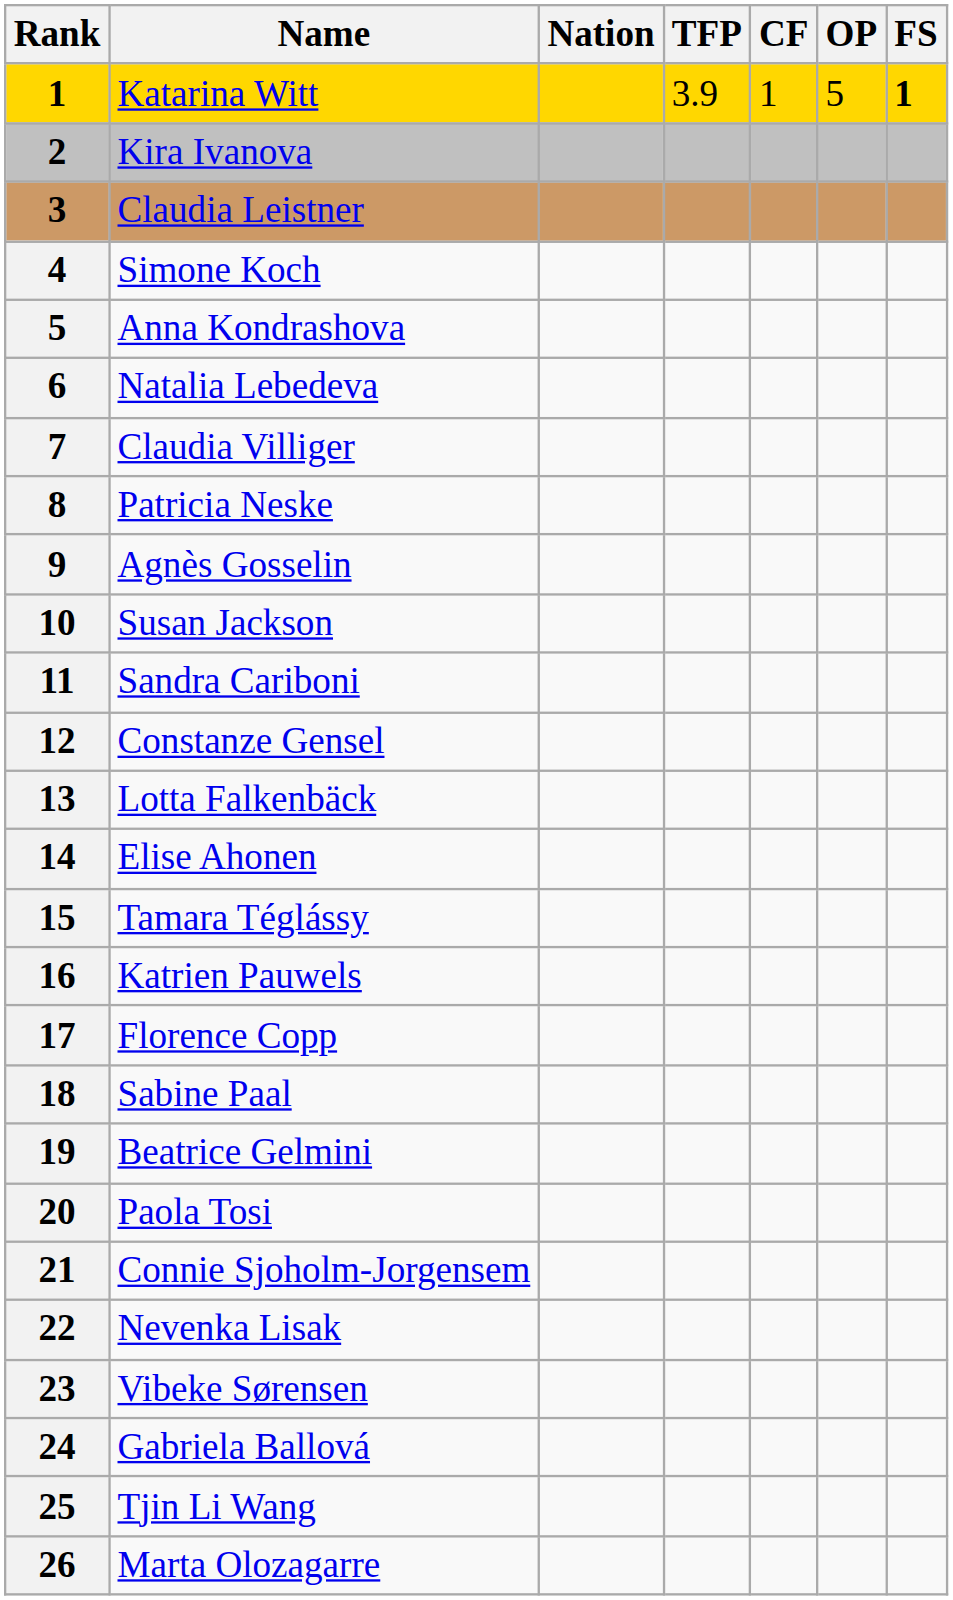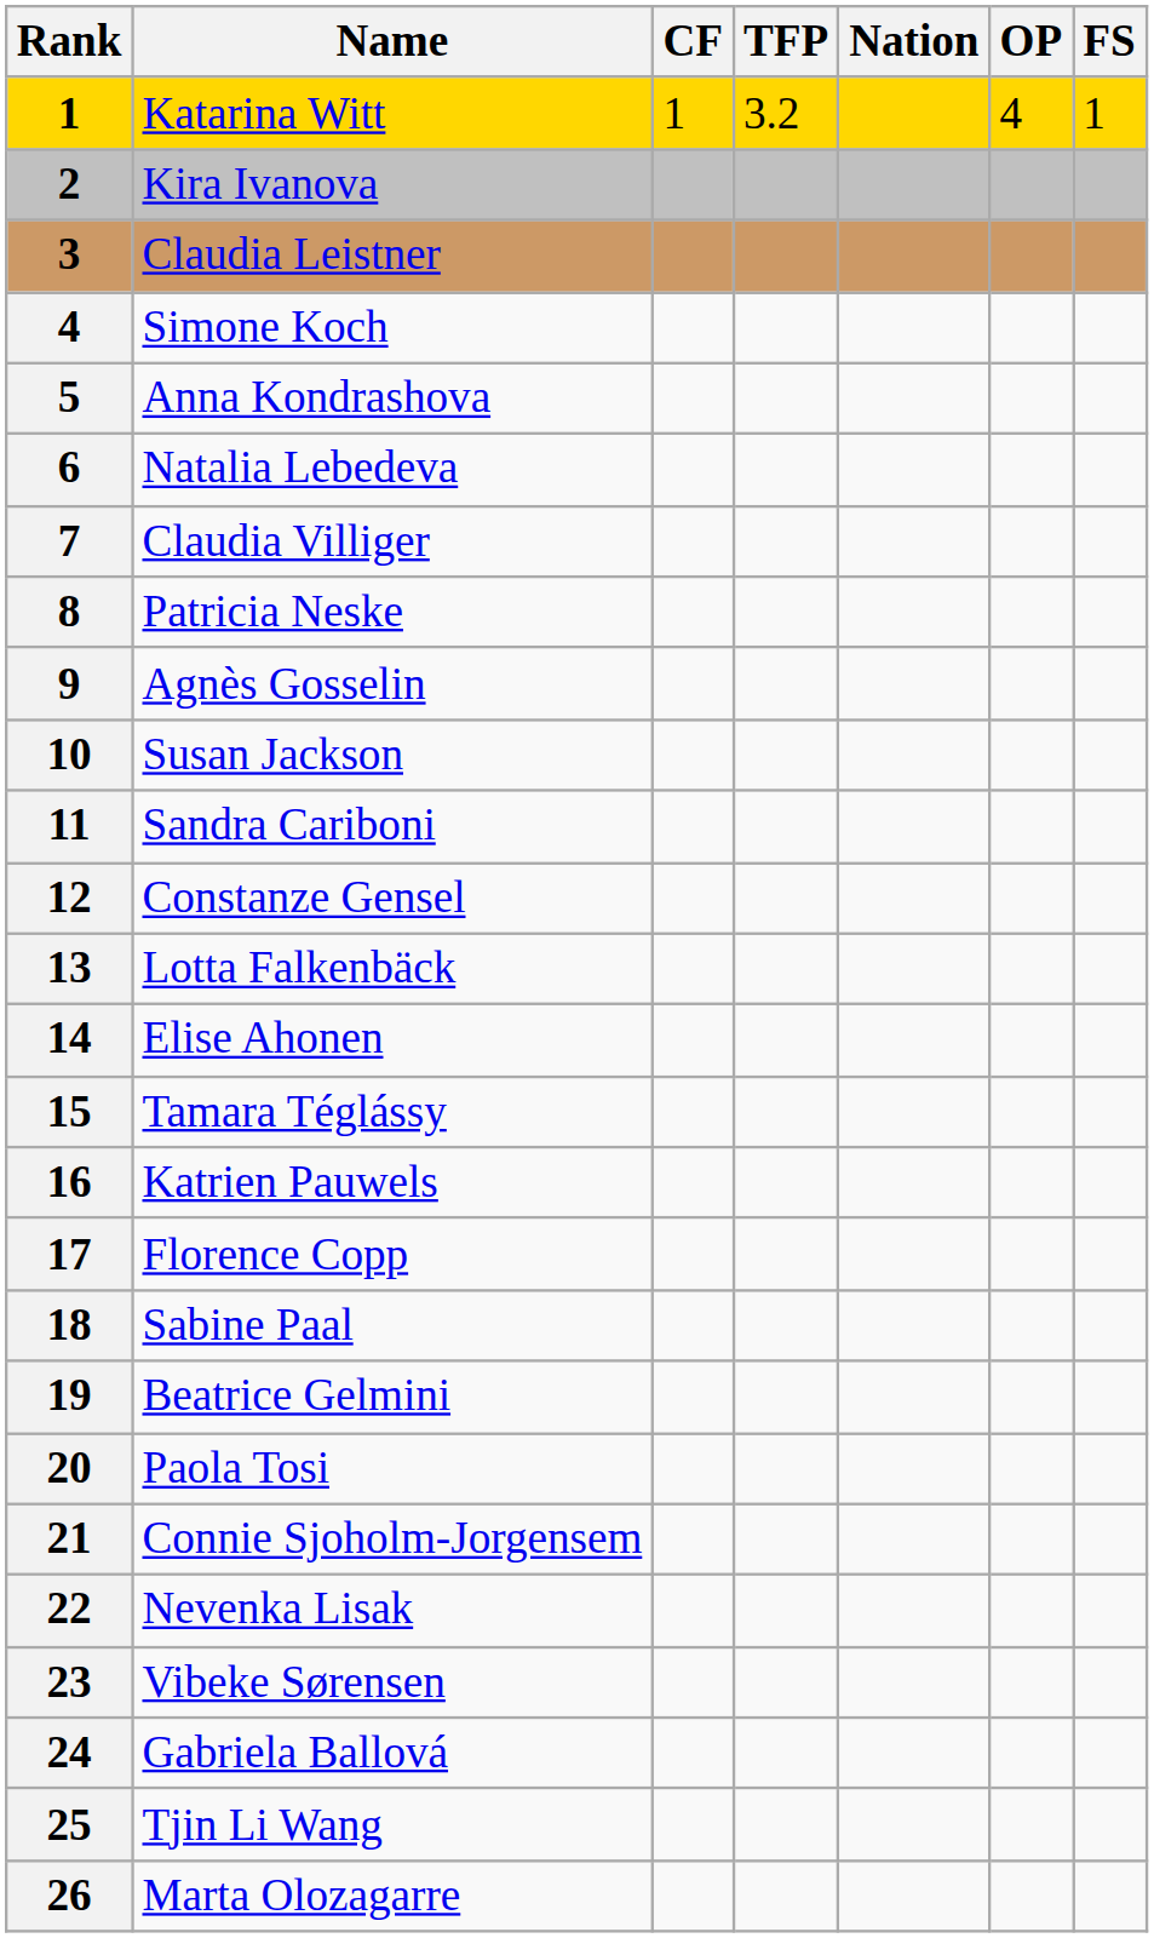 <table class="wikitable">
 <tr>
 <th>Rank</th>
 <th>Name</th>
+<th>CF</th>
+<th>TFP</th>
 <th>Nation</th>
-<th>TFP</th>
-<th>CF</th>
 <th>OP</th>
 <th>FS</th>
 </tr>
 <tr bgcolor="gold">
 <td align="center"><strong>1</strong></td>
 <td><a href='#'>Katarina Witt</a></td>
+<td>1</td>
+<td>3.2</td>
 <td></td>
-<td>3.9</td>
+<td>4</td>
 <td>1</td>
-<td>5</td>
-<td><strong>1</strong></td>
 </tr>
 <tr bgcolor="silver">
 <td align="center"><strong>2</strong></td>
 <td><a href='#'>Kira Ivanova</a></td>
 <td></td>
 <td></td>
 <td></td>
 <td></td>
 <td></td>
 </tr>
 <tr bgcolor="cc9966">
 <td align="center"><strong>3</strong></td>
 <td><a href='#'>Claudia Leistner</a></td>
 <td></td>
 <td></td>
 <td></td>
 <td></td>
 <td></td>
 </tr>
 <tr>
 <th>4</th>
 <td><a href='#'>Simone Koch</a></td>
 <td></td>
 <td></td>
 <td></td>
 <td></td>
 <td></td>
 </tr>
 <tr>
 <th>5</th>
 <td><a href='#'>Anna Kondrashova</a></td>
 <td></td>
 <td></td>
 <td></td>
 <td></td>
 <td></td>
 </tr>
 <tr>
 <th>6</th>
 <td><a href='#'>Natalia Lebedeva</a></td>
 <td></td>
 <td></td>
 <td></td>
 <td></td>
 <td></td>
 </tr>
 <tr>
 <th>7</th>
 <td><a href='#'>Claudia Villiger</a></td>
 <td></td>
 <td></td>
 <td></td>
 <td></td>
 <td></td>
 </tr>
 <tr>
 <th>8</th>
 <td><a href='#'>Patricia Neske</a></td>
 <td></td>
 <td></td>
 <td></td>
 <td></td>
 <td></td>
 </tr>
 <tr>
 <th>9</th>
 <td><a href='#'>Agnès Gosselin</a></td>
 <td></td>
 <td></td>
 <td></td>
 <td></td>
 <td></td>
 </tr>
 <tr>
 <th>10</th>
 <td><a href='#'>Susan Jackson</a></td>
 <td></td>
 <td></td>
 <td></td>
 <td></td>
 <td></td>
 </tr>
 <tr>
 <th>11</th>
 <td><a href='#'>Sandra Cariboni</a></td>
 <td></td>
 <td></td>
 <td></td>
 <td></td>
 <td></td>
 </tr>
 <tr>
 <th>12</th>
 <td><a href='#'>Constanze Gensel</a></td>
 <td></td>
 <td></td>
 <td></td>
 <td></td>
 <td></td>
 </tr>
 <tr>
 <th>13</th>
 <td><a href='#'>Lotta Falkenbäck</a></td>
 <td></td>
 <td></td>
 <td></td>
 <td></td>
 <td></td>
 </tr>
 <tr>
 <th>14</th>
 <td><a href='#'>Elise Ahonen</a></td>
 <td></td>
 <td></td>
 <td></td>
 <td></td>
 <td></td>
 </tr>
 <tr>
 <th>15</th>
 <td><a href='#'>Tamara Téglássy</a></td>
 <td></td>
 <td></td>
 <td></td>
 <td></td>
 <td></td>
 </tr>
 <tr>
 <th>16</th>
 <td><a href='#'>Katrien Pauwels</a></td>
 <td></td>
 <td></td>
 <td></td>
 <td></td>
 <td></td>
 </tr>
 <tr>
 <th>17</th>
 <td><a href='#'>Florence Copp</a></td>
 <td></td>
 <td></td>
 <td></td>
 <td></td>
 <td></td>
 </tr>
 <tr>
 <th>18</th>
 <td><a href='#'>Sabine Paal</a></td>
 <td></td>
 <td></td>
 <td></td>
 <td></td>
 <td></td>
 </tr>
 <tr>
 <th>19</th>
 <td><a href='#'>Beatrice Gelmini</a></td>
 <td></td>
 <td></td>
 <td></td>
 <td></td>
 <td></td>
 </tr>
 <tr>
 <th>20</th>
 <td><a href='#'>Paola Tosi</a></td>
 <td></td>
 <td></td>
 <td></td>
 <td></td>
 <td></td>
 </tr>
 <tr>
 <th>21</th>
 <td><a href='#'>Connie Sjoholm-Jorgensem</a></td>
 <td></td>
 <td></td>
 <td></td>
 <td></td>
 <td></td>
 </tr>
 <tr>
 <th>22</th>
 <td><a href='#'>Nevenka Lisak</a></td>
 <td></td>
 <td></td>
 <td></td>
 <td></td>
 <td></td>
 </tr>
 <tr>
 <th>23</th>
 <td><a href='#'>Vibeke Sørensen</a></td>
 <td></td>
 <td></td>
 <td></td>
 <td></td>
 <td></td>
 </tr>
 <tr>
 <th>24</th>
 <td><a href='#'>Gabriela Ballová</a></td>
 <td></td>
 <td></td>
 <td></td>
 <td></td>
 <td></td>
 </tr>
 <tr>
 <th>25</th>
 <td><a href='#'>Tjin Li Wang</a></td>
 <td></td>
 <td></td>
 <td></td>
 <td></td>
 <td></td>
 </tr>
 <tr>
 <th>26</th>
 <td><a href='#'>Marta Olozagarre</a></td>
 <td></td>
 <td></td>
 <td></td>
 <td></td>
 <td></td>
 </tr>
 </table>
